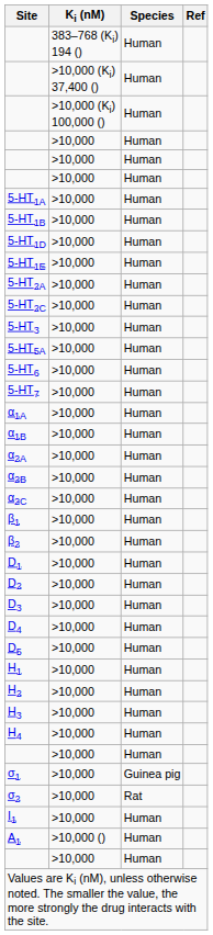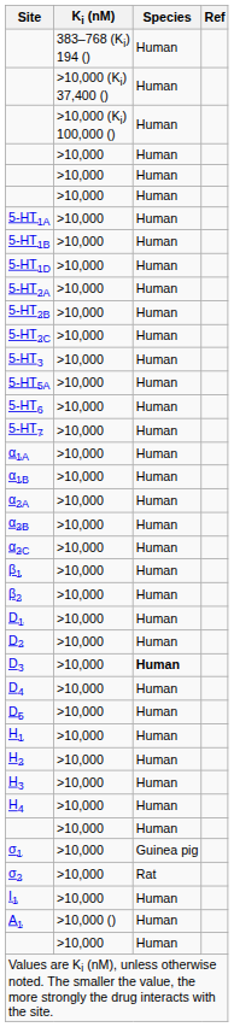 <table class="wikitable floatright" style="font-size:small;">
 <tr>
 <th>Site</th>
 <th>K<sub>i</sub> (nM)</th>
 <th>Species</th>
 <th>Ref</th>
 </tr>
 <tr>
 <td></td>
 <td>383–768 (K<sub>i</sub>)<br>194 ()</td>
 <td>Human</td>
 <td><br></td>
 </tr>
 <tr>
 <td></td>
 <td>>10,000 (K<sub>i</sub>)<br>37,400 ()</td>
 <td>Human</td>
 <td><br></td>
 </tr>
 <tr>
 <td></td>
 <td>>10,000 (K<sub>i</sub>)<br>100,000 ()</td>
 <td>Human</td>
 <td><br></td>
 </tr>
 <tr>
 <td></td>
 <td>>10,000</td>
 <td>Human</td>
 <td></td>
 </tr>
 <tr>
 <td></td>
 <td>>10,000</td>
 <td>Human</td>
 <td></td>
 </tr>
 <tr>
 <td></td>
 <td>>10,000</td>
 <td>Human</td>
 <td></td>
 </tr>
 <tr>
 <td><a href='#'>5-HT<sub>1A</sub></a></td>
 <td>>10,000</td>
 <td>Human</td>
 <td></td>
 </tr>
 <tr>
 <td><a href='#'>5-HT<sub>1B</sub></a></td>
 <td>>10,000</td>
 <td>Human</td>
 <td></td>
 </tr>
 <tr>
 <td><a href='#'>5-HT<sub>1D</sub></a></td>
 <td>>10,000</td>
 <td>Human</td>
 <td></td>
 </tr>
 <tr>
-<td><a href='#'>5-HT<sub>1E</sub></a></td>
+<td><a href='#'>5-HT<sub>2A</sub></a></td>
 <td>>10,000</td>
 <td>Human</td>
 <td></td>
 </tr>
 <tr>
-<td><a href='#'>5-HT<sub>2A</sub></a></td>
+<td><a href='#'>5-HT<sub>2B</sub></a></td>
 <td>>10,000</td>
 <td>Human</td>
 <td></td>
 </tr>
 <tr>
 <td><a href='#'>5-HT<sub>2C</sub></a></td>
 <td>>10,000</td>
 <td>Human</td>
 <td></td>
 </tr>
 <tr>
 <td><a href='#'>5-HT<sub>3</sub></a></td>
 <td>>10,000</td>
 <td>Human</td>
 <td></td>
 </tr>
 <tr>
 <td><a href='#'>5-HT<sub>5A</sub></a></td>
 <td>>10,000</td>
 <td>Human</td>
 <td></td>
 </tr>
 <tr>
 <td><a href='#'>5-HT<sub>6</sub></a></td>
 <td>>10,000</td>
 <td>Human</td>
 <td></td>
 </tr>
 <tr>
 <td><a href='#'>5-HT<sub>7</sub></a></td>
 <td>>10,000</td>
 <td>Human</td>
 <td></td>
 </tr>
 <tr>
 <td><a href='#'>α<sub>1A</sub></a></td>
 <td>>10,000</td>
 <td>Human</td>
 <td></td>
 </tr>
 <tr>
 <td><a href='#'>α<sub>1B</sub></a></td>
 <td>>10,000</td>
 <td>Human</td>
 <td></td>
 </tr>
 <tr>
 <td><a href='#'>α<sub>2A</sub></a></td>
 <td>>10,000</td>
 <td>Human</td>
 <td></td>
 </tr>
 <tr>
 <td><a href='#'>α<sub>2B</sub></a></td>
 <td>>10,000</td>
 <td>Human</td>
 <td></td>
 </tr>
 <tr>
 <td><a href='#'>α<sub>2C</sub></a></td>
 <td>>10,000</td>
 <td>Human</td>
 <td></td>
 </tr>
 <tr>
 <td><a href='#'>β<sub>1</sub></a></td>
 <td>>10,000</td>
 <td>Human</td>
 <td></td>
 </tr>
 <tr>
 <td><a href='#'>β<sub>2</sub></a></td>
 <td>>10,000</td>
 <td>Human</td>
 <td></td>
 </tr>
 <tr>
 <td><a href='#'>D<sub>1</sub></a></td>
 <td>>10,000</td>
 <td>Human</td>
 <td></td>
 </tr>
 <tr>
 <td><a href='#'>D<sub>2</sub></a></td>
 <td>>10,000</td>
 <td>Human</td>
 <td></td>
 </tr>
 <tr>
 <td><a href='#'>D<sub>3</sub></a></td>
 <td>>10,000</td>
-<td>Human</td>
+<td><strong>Human</strong></td>
 <td></td>
 </tr>
 <tr>
 <td><a href='#'>D<sub>4</sub></a></td>
 <td>>10,000</td>
 <td>Human</td>
 <td></td>
 </tr>
 <tr>
 <td><a href='#'>D<sub>5</sub></a></td>
 <td>>10,000</td>
 <td>Human</td>
 <td></td>
 </tr>
 <tr>
 <td><a href='#'>H<sub>1</sub></a></td>
 <td>>10,000</td>
 <td>Human</td>
 <td></td>
 </tr>
 <tr>
 <td><a href='#'>H<sub>2</sub></a></td>
 <td>>10,000</td>
 <td>Human</td>
 <td></td>
 </tr>
 <tr>
 <td><a href='#'>H<sub>3</sub></a></td>
 <td>>10,000</td>
 <td>Human</td>
 <td></td>
 </tr>
 <tr>
 <td><a href='#'>H<sub>4</sub></a></td>
 <td>>10,000</td>
 <td>Human</td>
 <td></td>
 </tr>
 <tr>
 <td></td>
 <td>>10,000</td>
 <td>Human</td>
 <td></td>
 </tr>
 <tr>
 <td><a href='#'>σ<sub>1</sub></a></td>
 <td>>10,000</td>
 <td>Guinea pig</td>
 <td></td>
 </tr>
 <tr>
 <td><a href='#'>σ<sub>2</sub></a></td>
 <td>>10,000</td>
 <td>Rat</td>
 <td></td>
 </tr>
 <tr>
 <td><a href='#'>I<sub>1</sub></a></td>
 <td>>10,000</td>
 <td>Human</td>
 <td></td>
 </tr>
 <tr>
 <td><a href='#'>A<sub>1</sub></a></td>
 <td>>10,000 ()</td>
 <td>Human</td>
 <td></td>
 </tr>
 <tr>
 <td></td>
 <td>>10,000</td>
 <td>Human</td>
 <td></td>
 </tr>
 <tr class="sortbottom">
 <td colspan="4" style="width: 1px;">Values are K<sub>i</sub> (nM), unless otherwise noted. The smaller the value, the more strongly the drug interacts with the site.</td>
 </tr>
 </table>
